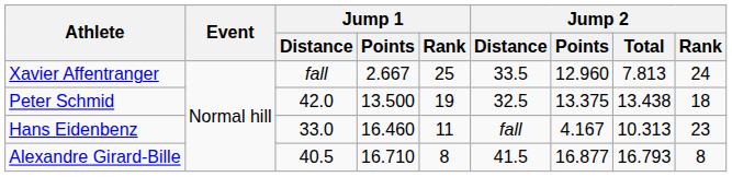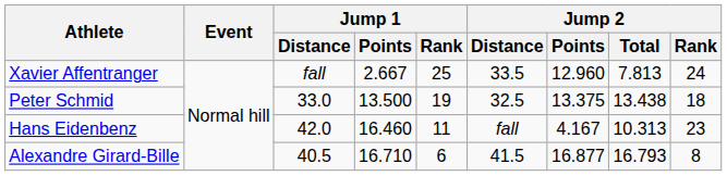 <table class="wikitable" style="font-size:90%">
 <tr>
 <th rowspan="2">Athlete</th>
 <th rowspan="2">Event</th>
 <th colspan="3">Jump 1</th>
 <th colspan="4">Jump 2</th>
 </tr>
 <tr>
 <th>Distance</th>
 <th>Points</th>
 <th>Rank</th>
 <th>Distance</th>
 <th>Points</th>
 <th>Total</th>
 <th>Rank</th>
 </tr>
 <tr>
 <td><a href='#'>Xavier Affentranger</a></td>
 <td rowspan="4">Normal hill</td>
 <td align="center"><em>fall</em></td>
 <td align="center">2.667</td>
 <td align="center">25</td>
 <td align="center">33.5</td>
 <td align="center">12.960</td>
 <td align="center">7.813</td>
 <td align="center">24</td>
 </tr>
 <tr>
 <td><a href='#'>Peter Schmid</a></td>
-<td align="center">42.0</td>
+<td align="center">33.0</td>
 <td align="center">13.500</td>
 <td align="center">19</td>
 <td align="center">32.5</td>
 <td align="center">13.375</td>
 <td align="center">13.438</td>
 <td align="center">18</td>
 </tr>
 <tr>
 <td><a href='#'>Hans Eidenbenz</a></td>
-<td align="center">33.0</td>
+<td align="center">42.0</td>
 <td align="center">16.460</td>
 <td align="center">11</td>
 <td align="center"><em>fall</em></td>
 <td align="center">4.167</td>
 <td align="center">10.313</td>
 <td align="center">23</td>
 </tr>
 <tr>
 <td><a href='#'>Alexandre Girard-Bille</a></td>
 <td align="center">40.5</td>
 <td align="center">16.710</td>
-<td align="center">8</td>
+<td align="center">6</td>
 <td align="center">41.5</td>
 <td align="center">16.877</td>
 <td align="center">16.793</td>
 <td align="center">8</td>
 </tr>
 </table>
